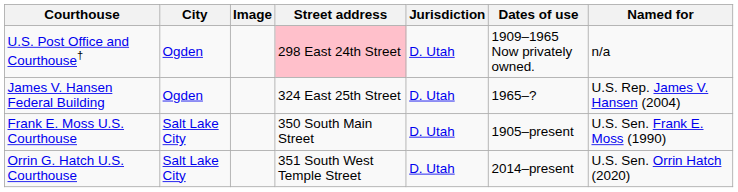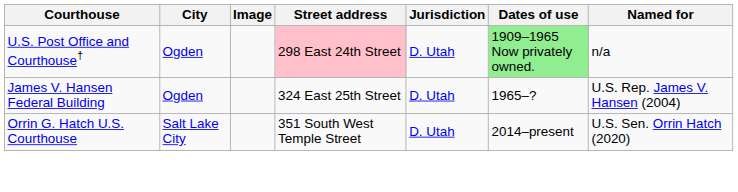 <table class="wikitable sortable sticky-header sort-under">
 <tr>
 <th>Courthouse</th>
 <th>City</th>
 <th>Image</th>
 <th>Street address</th>
 <th>Jurisdiction</th>
 <th>Dates of use</th>
 <th>Named for</th>
 </tr>
 <tr>
 <td><a href='#'>U.S. Post Office and Courthouse</a><sup>†</sup></td>
 <td><a href='#'>Ogden</a></td>
 <td></td>
 <td style="background: pink;">298 East 24th Street</td>
 <td><a href='#'>D. Utah</a></td>
-<td>1909–1965<br>Now privately owned.</td>
+<td style="background: lightgreen;">1909–1965<br>Now privately owned.</td>
 <td>n/a</td>
 </tr>
 <tr>
 <td><a href='#'>James V. Hansen Federal Building</a></td>
 <td><a href='#'>Ogden</a></td>
 <td></td>
 <td>324 East 25th Street</td>
 <td><a href='#'>D. Utah</a></td>
 <td>1965–?</td>
 <td>U.S. Rep. <a href='#'>James V. Hansen</a> (2004)</td>
 </tr>
 <tr>
-<td><a href='#'>Frank E. Moss U.S. Courthouse</a></td>
-<td><a href='#'>Salt Lake City</a></td>
-<td></td>
-<td>350 South Main Street</td>
-<td><a href='#'>D. Utah</a></td>
-<td>1905–present</td>
-<td>U.S. Sen. <a href='#'>Frank E. Moss</a> (1990)</td>
-</tr>
-<tr>
 <td><a href='#'>Orrin G. Hatch U.S. Courthouse</a></td>
 <td><a href='#'>Salt Lake City</a></td>
 <td></td>
 <td>351 South West Temple Street</td>
 <td><a href='#'>D. Utah</a></td>
 <td>2014–present</td>
 <td>U.S. Sen. <a href='#'>Orrin Hatch</a> (2020)</td>
 </tr>
 </table>
